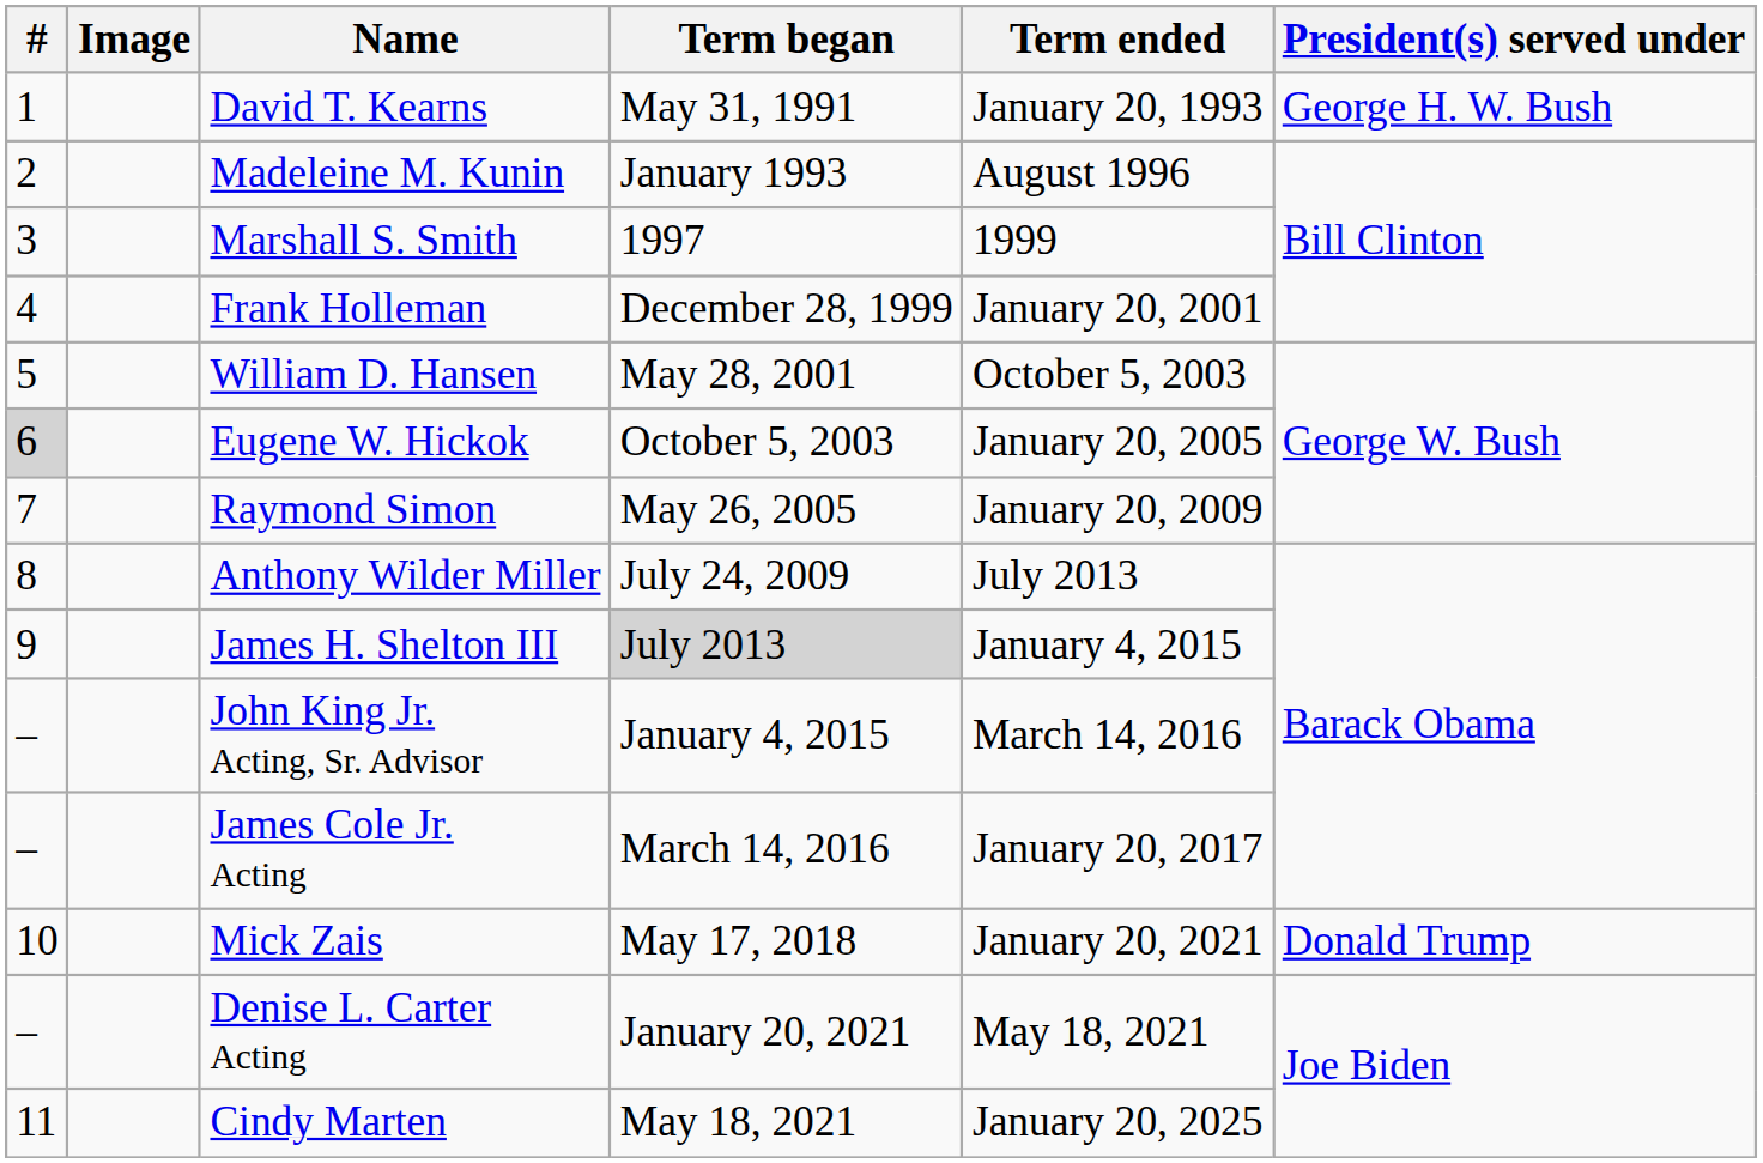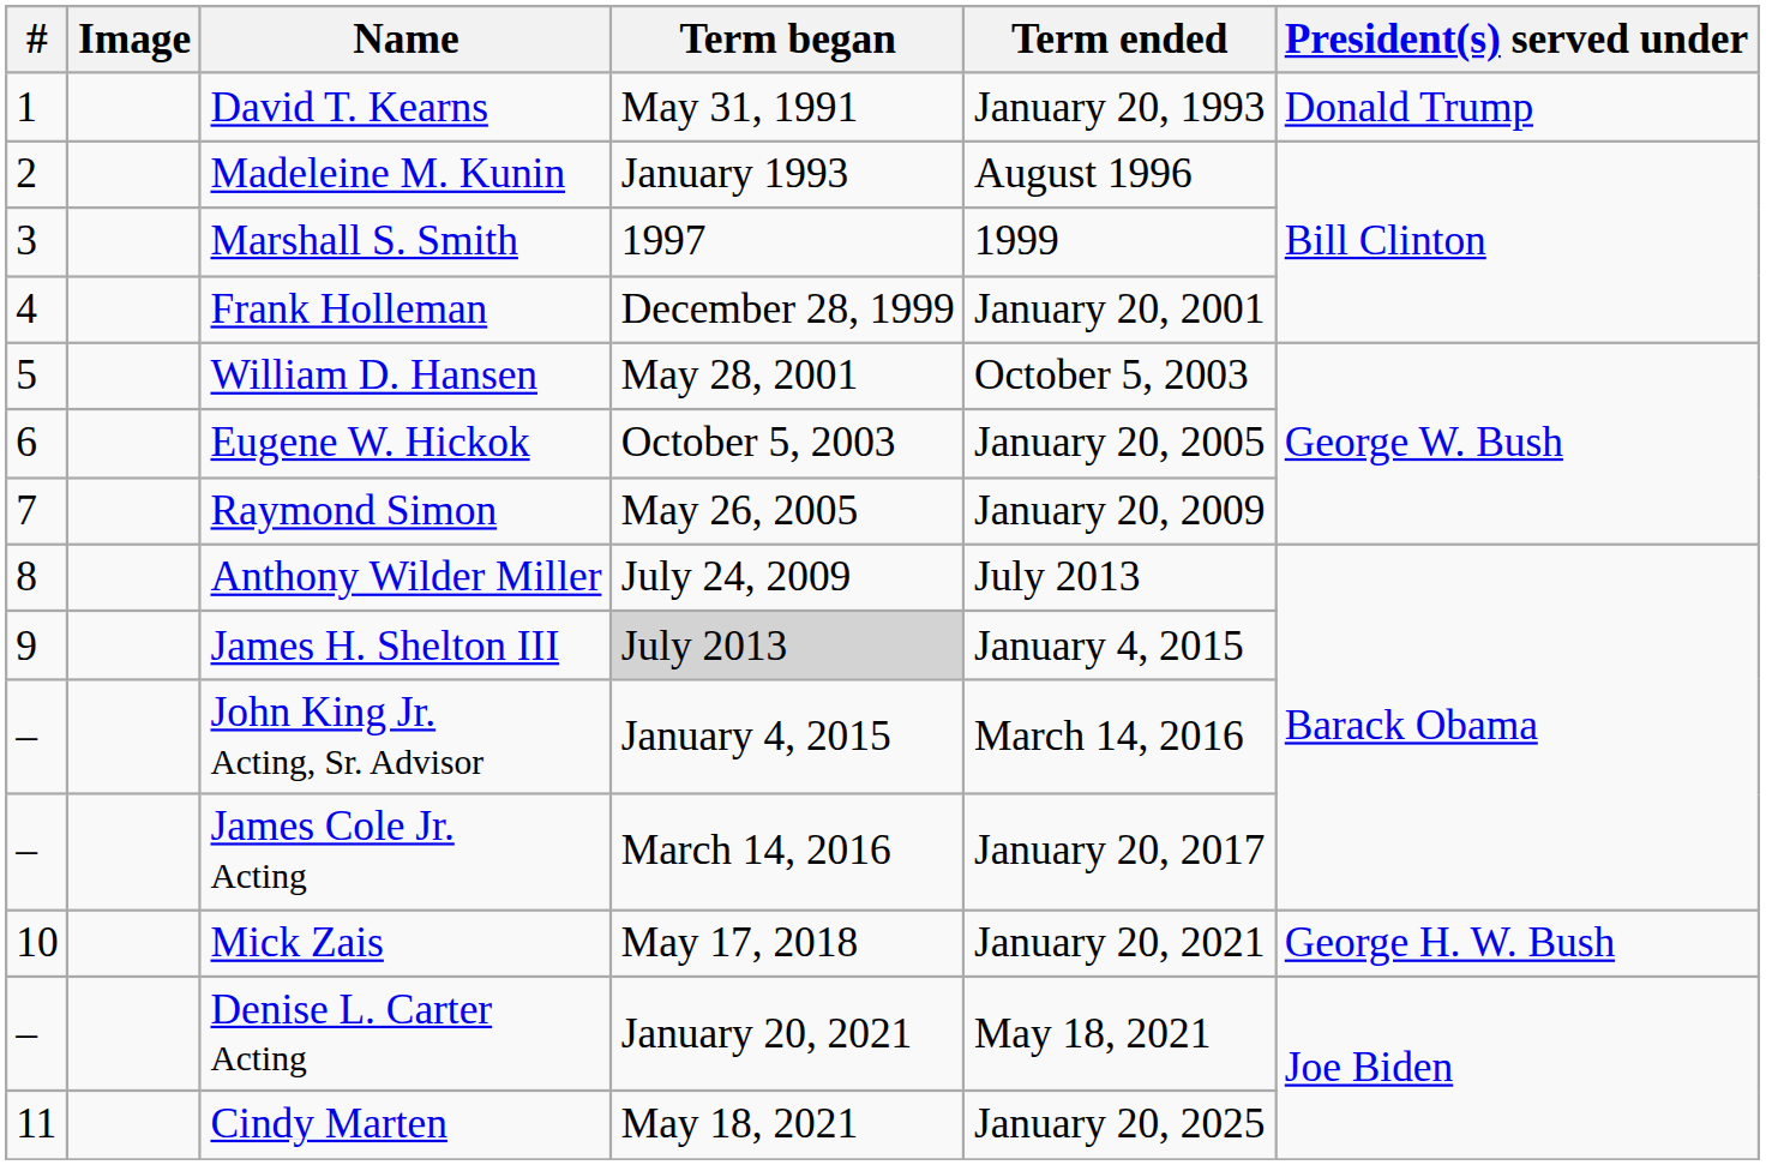 <table class="wikitable">
 <tr>
 <th>#</th>
 <th>Image</th>
 <th>Name</th>
 <th>Term began</th>
 <th>Term ended</th>
 <th><a href='#'>President(s)</a> served under</th>
 </tr>
 <tr>
 <td>1</td>
 <td></td>
 <td><a href='#'>David T. Kearns</a></td>
 <td>May 31, 1991</td>
 <td>January 20, 1993</td>
-<td><a href='#'>George H. W. Bush</a></td>
+<td><a href='#'>Donald Trump</a></td>
 </tr>
 <tr>
 <td>2</td>
 <td></td>
 <td><a href='#'>Madeleine M. Kunin</a></td>
 <td>January 1993</td>
 <td>August 1996</td>
 <td rowspan=3><a href='#'>Bill Clinton</a></td>
 </tr>
 <tr>
 <td>3</td>
 <td></td>
 <td><a href='#'>Marshall S. Smith</a></td>
 <td>1997</td>
 <td>1999</td>
 </tr>
 <tr>
 <td>4</td>
 <td></td>
 <td><a href='#'>Frank Holleman</a></td>
 <td>December 28, 1999</td>
 <td>January 20, 2001</td>
 </tr>
 <tr>
 <td>5</td>
 <td></td>
 <td><a href='#'>William D. Hansen</a></td>
 <td>May 28, 2001</td>
 <td>October 5, 2003</td>
 <td rowspan=3><a href='#'>George W. Bush</a></td>
 </tr>
 <tr>
-<td style="background: lightgrey;">6</td>
+<td>6</td>
 <td></td>
 <td><a href='#'>Eugene W. Hickok</a></td>
 <td>October 5, 2003</td>
 <td>January 20, 2005</td>
 </tr>
 <tr>
 <td>7</td>
 <td></td>
 <td><a href='#'>Raymond Simon</a></td>
 <td>May 26, 2005</td>
 <td>January 20, 2009</td>
 </tr>
 <tr>
 <td>8</td>
 <td></td>
 <td><a href='#'>Anthony Wilder Miller</a></td>
 <td>July 24, 2009</td>
 <td>July 2013</td>
 <td rowspan=4><a href='#'>Barack Obama</a></td>
 </tr>
 <tr>
 <td>9</td>
 <td></td>
 <td><a href='#'>James H. Shelton III</a></td>
 <td style="background: lightgrey;">July 2013</td>
 <td>January 4, 2015</td>
 </tr>
 <tr>
 <td>–</td>
 <td></td>
 <td><a href='#'>John King Jr.</a><br><small>Acting, Sr. Advisor</small></td>
 <td>January 4, 2015</td>
 <td>March 14, 2016</td>
 </tr>
 <tr>
 <td>–</td>
 <td></td>
 <td><a href='#'>James Cole Jr.</a><br><small>Acting</small></td>
 <td>March 14, 2016</td>
 <td>January 20, 2017</td>
 </tr>
 <tr>
 <td>10</td>
 <td></td>
 <td><a href='#'>Mick Zais</a></td>
 <td>May 17, 2018</td>
 <td>January 20, 2021</td>
-<td><a href='#'>Donald Trump</a></td>
+<td><a href='#'>George H. W. Bush</a></td>
 </tr>
 <tr>
 <td>–</td>
 <td></td>
 <td><a href='#'>Denise L. Carter</a><br><small>Acting</small></td>
 <td>January 20, 2021</td>
 <td>May 18, 2021</td>
 <td rowspan=2><a href='#'>Joe Biden</a></td>
 </tr>
 <tr>
 <td>11</td>
 <td></td>
 <td><a href='#'>Cindy Marten</a></td>
 <td>May 18, 2021</td>
 <td>January 20, 2025</td>
 </tr>
 </table>
